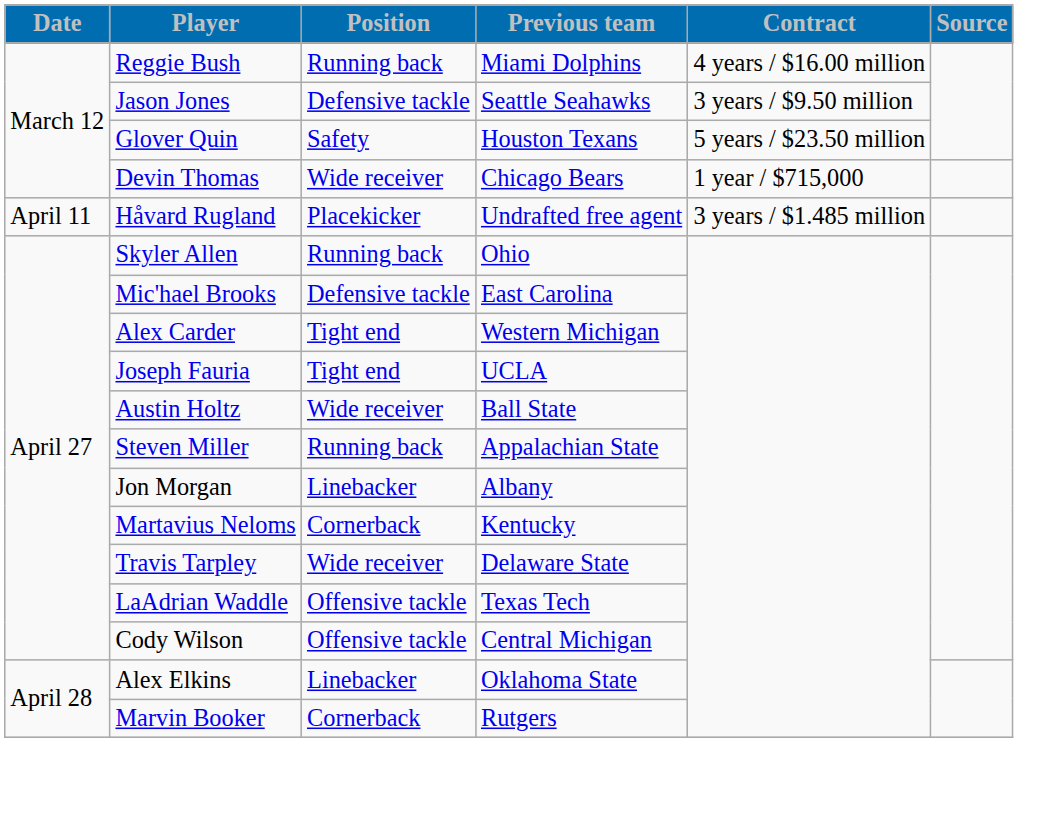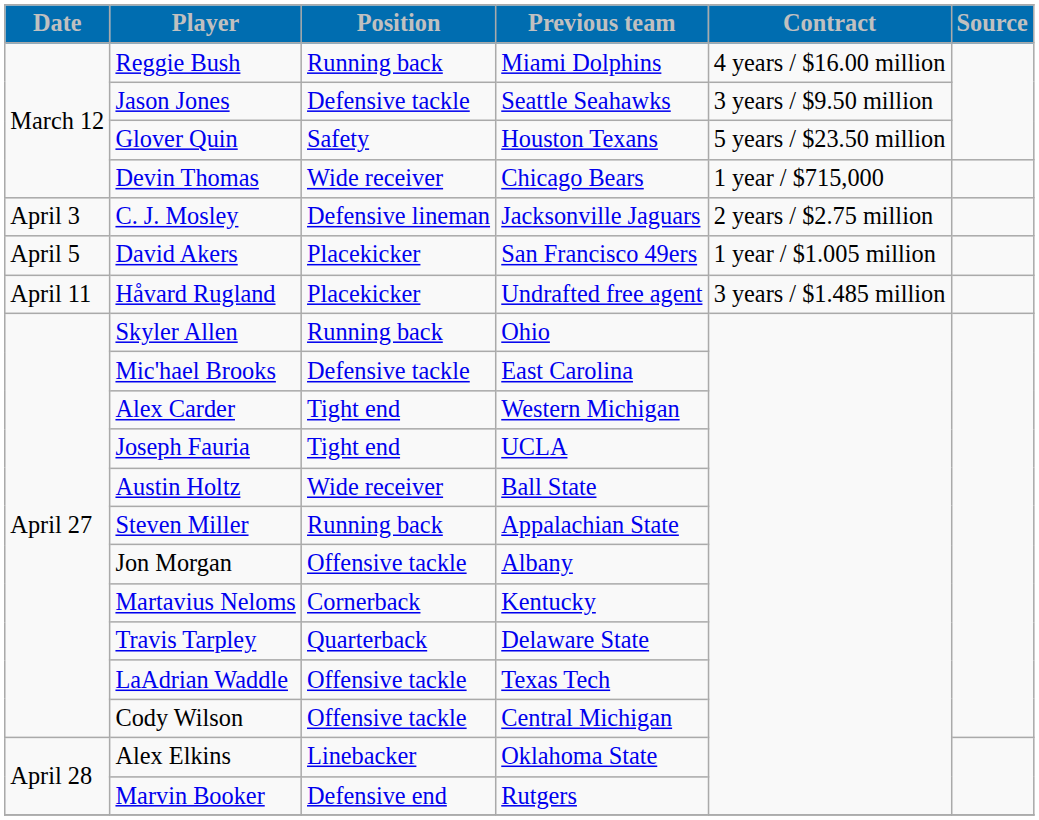 <table class="wikitable">
 <tr>
 <th style="background:#006DB0;color:silver">Date</th>
 <th style="background:#006DB0;color:silver">Player</th>
 <th style="background:#006DB0;color:silver">Position</th>
 <th style="background:#006DB0;color:silver">Previous team</th>
 <th style="background:#006DB0;color:silver">Contract</th>
 <th style="background:#006DB0;color:silver">Source</th>
 </tr>
 <tr>
 <td rowspan="4">March 12</td>
 <td><a href='#'>Reggie Bush</a></td>
 <td><a href='#'>Running back</a></td>
 <td><a href='#'>Miami Dolphins</a></td>
 <td>4 years / $16.00 million</td>
 <td rowspan="3"></td>
 </tr>
 <tr>
 <td><a href='#'>Jason Jones</a></td>
 <td><a href='#'>Defensive tackle</a></td>
 <td><a href='#'>Seattle Seahawks</a></td>
 <td>3 years / $9.50 million</td>
 </tr>
 <tr>
 <td><a href='#'>Glover Quin</a></td>
 <td><a href='#'>Safety</a></td>
 <td><a href='#'>Houston Texans</a></td>
 <td>5 years / $23.50 million</td>
 </tr>
 <tr>
 <td><a href='#'>Devin Thomas</a></td>
 <td><a href='#'>Wide receiver</a></td>
 <td><a href='#'>Chicago Bears</a></td>
 <td>1 year / $715,000</td>
+<td></td>
+</tr>
+<tr>
+<td>April 3</td>
+<td><a href='#'>C. J. Mosley</a></td>
+<td><a href='#'>Defensive lineman</a></td>
+<td><a href='#'>Jacksonville Jaguars</a></td>
+<td>2 years / $2.75 million</td>
+<td></td>
+</tr>
+<tr>
+<td>April 5</td>
+<td><a href='#'>David Akers</a></td>
+<td><a href='#'>Placekicker</a></td>
+<td><a href='#'>San Francisco 49ers</a></td>
+<td>1 year / $1.005 million</td>
 <td></td>
 </tr>
 <tr>
 <td>April 11</td>
 <td><a href='#'>Håvard Rugland</a></td>
 <td><a href='#'>Placekicker</a></td>
 <td><a href='#'>Undrafted free agent</a></td>
 <td>3 years / $1.485 million</td>
 <td></td>
 </tr>
 <tr>
 <td rowspan="11">April 27</td>
 <td><a href='#'>Skyler Allen</a></td>
 <td><a href='#'>Running back</a></td>
 <td><a href='#'>Ohio</a></td>
 <td rowspan="13"></td>
 <td rowspan="11"></td>
 </tr>
 <tr>
 <td><a href='#'>Mic'hael Brooks</a></td>
 <td><a href='#'>Defensive tackle</a></td>
 <td><a href='#'>East Carolina</a></td>
 </tr>
 <tr>
 <td><a href='#'>Alex Carder</a></td>
 <td><a href='#'>Tight end</a></td>
 <td><a href='#'>Western Michigan</a></td>
 </tr>
 <tr>
 <td><a href='#'>Joseph Fauria</a></td>
 <td><a href='#'>Tight end</a></td>
 <td><a href='#'>UCLA</a></td>
 </tr>
 <tr>
 <td><a href='#'>Austin Holtz</a></td>
 <td><a href='#'>Wide receiver</a></td>
 <td><a href='#'>Ball State</a></td>
 </tr>
 <tr>
 <td><a href='#'>Steven Miller</a></td>
 <td><a href='#'>Running back</a></td>
 <td><a href='#'>Appalachian State</a></td>
 </tr>
 <tr>
 <td>Jon Morgan</td>
-<td><a href='#'>Linebacker</a></td>
+<td><a href='#'>Offensive tackle</a></td>
 <td><a href='#'>Albany</a></td>
 </tr>
 <tr>
 <td><a href='#'>Martavius Neloms</a></td>
 <td><a href='#'>Cornerback</a></td>
 <td><a href='#'>Kentucky</a></td>
 </tr>
 <tr>
 <td><a href='#'>Travis Tarpley</a></td>
-<td><a href='#'>Wide receiver</a></td>
+<td><a href='#'>Quarterback</a></td>
 <td><a href='#'>Delaware State</a></td>
 </tr>
 <tr>
 <td><a href='#'>LaAdrian Waddle</a></td>
 <td><a href='#'>Offensive tackle</a></td>
 <td><a href='#'>Texas Tech</a></td>
 </tr>
 <tr>
 <td>Cody Wilson</td>
 <td><a href='#'>Offensive tackle</a></td>
 <td><a href='#'>Central Michigan</a></td>
 </tr>
 <tr>
 <td rowspan="2">April 28</td>
 <td>Alex Elkins</td>
 <td><a href='#'>Linebacker</a></td>
 <td><a href='#'>Oklahoma State</a></td>
 <td rowspan="2"></td>
 </tr>
 <tr>
 <td><a href='#'>Marvin Booker</a></td>
-<td><a href='#'>Cornerback</a></td>
+<td><a href='#'>Defensive end</a></td>
 <td><a href='#'>Rutgers</a></td>
 </tr>
 <tr>
 </tr>
 </table>
